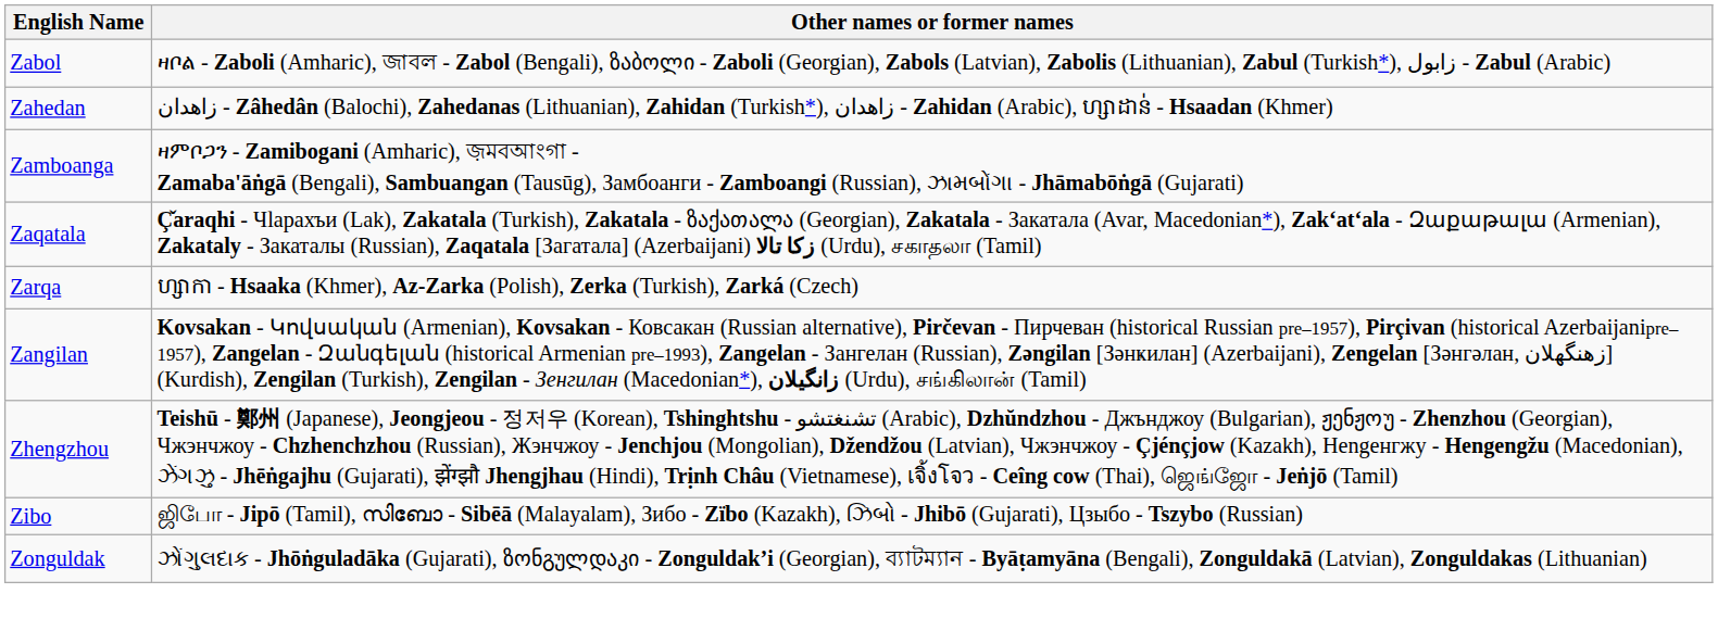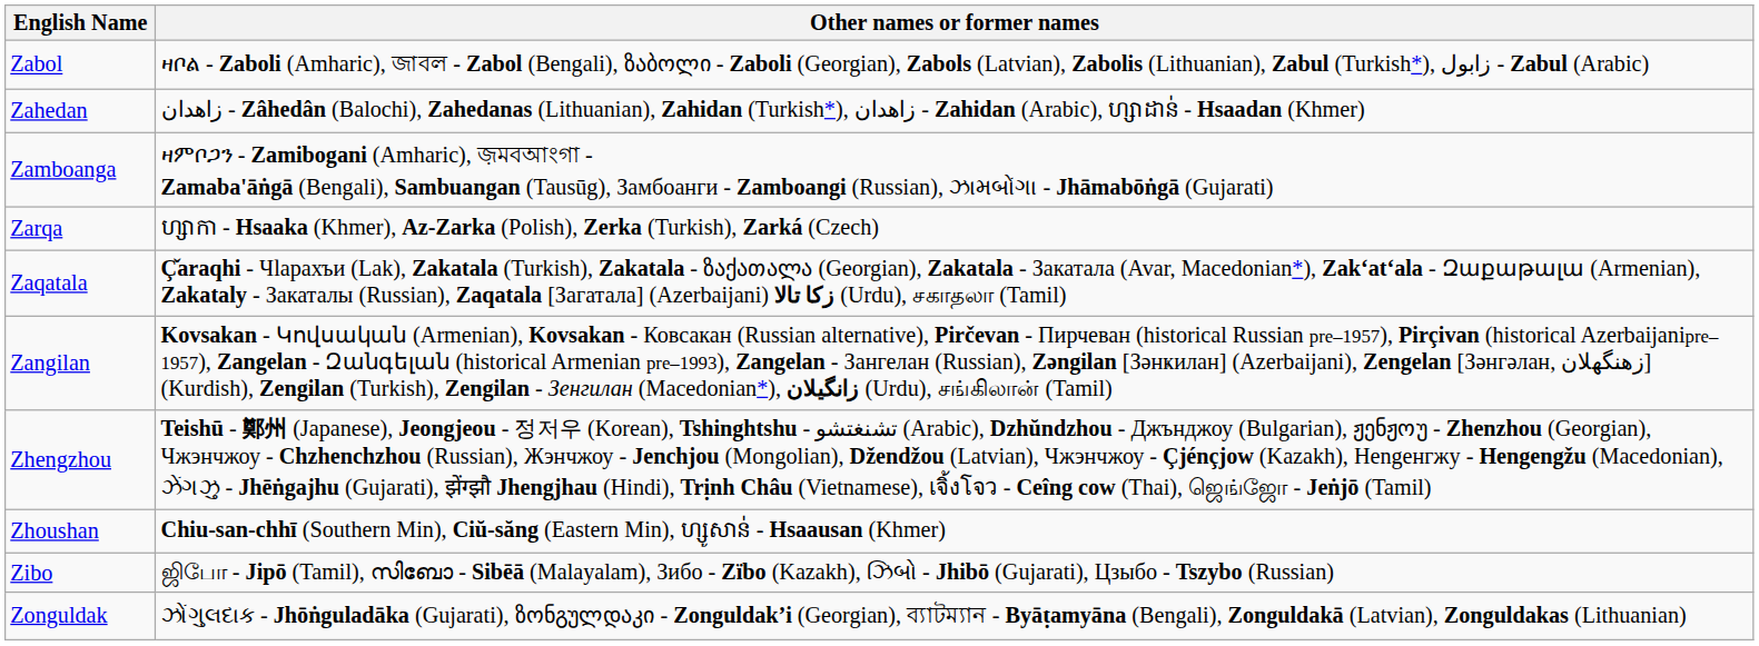 <table class="wikitable">
 <tr>
 <th style="width:100px;">English Name</th>
 <th>Other names or former names</th>
 </tr>
 <tr>
 <td> <a href='#'>Zabol</a></td>
 <td>ዛቦል - <strong>Zaboli</strong> (Amharic), জাবল - <strong>Zabol</strong> (Bengali), ზაბოლი - <strong>Zaboli</strong> (Georgian), <strong>Zabols</strong> (Latvian), <strong>Zabolis</strong> (Lithuanian), <strong>Zabul</strong> (Turkish<a href='#'>*</a>), زابول - <strong>Zabul</strong> (Arabic)</td>
 </tr>
 <tr>
 <td> <a href='#'>Zahedan</a></td>
 <td>زاهدان - <strong>Zâhedân</strong> (Balochi), <strong>Zahedanas</strong> (Lithuanian), <strong>Zahidan</strong> (Turkish<a href='#'>*</a>), زاهدان - <strong>Zahidan</strong> (Arabic), ហ្សាដាន់ - <strong>Hsaadan</strong> (Khmer)</td>
 </tr>
 <tr>
 <td> <a href='#'>Zamboanga</a></td>
 <td>ዛምቦጋን - <strong>Zamibogani</strong> (Amharic), জ়মবআংগা -<br><strong>Zamaba'āṅgā</strong> (Bengali), <strong>Sambuangan</strong> (Tausūg),  Замбоанги - <strong>Zamboangi</strong> (Russian), ઝામબોંગા -  <strong>Jhāmabōṅgā</strong> (Gujarati)</td>
 </tr>
 <tr>
+<td> <a href='#'>Zarqa</a></td>
+<td>ហ្សាកា - <strong>Hsaaka</strong> (Khmer), <strong>Az-Zarka</strong> (Polish), <strong>Zerka</strong> (Turkish), <strong>Zarká</strong> (Czech)</td>
+</tr>
+<tr>
 <td> <a href='#'>Zaqatala</a></td>
 <td><strong>Ç̌araqhi</strong> - Чӏарахъи (Lak), <strong>Zakatala</strong> (Turkish), <strong>Zakatala</strong> - ზაქათალა (Georgian), <strong>Zakatala</strong> - Закатала (Avar, Macedonian<a href='#'>*</a>), <strong>Zak‘at‘ala</strong> - Զաքաթալա (Armenian), <strong>Zakataly</strong> - Закаталы (Russian), <strong>Zaqatala</strong> [Загатала] (Azerbaijani) <strong>زکا تالا </strong> (Urdu), சகாதலா (Tamil)</td>
-</tr>
-<tr>
-<td> <a href='#'>Zarqa</a></td>
-<td>ហ្សាកា - <strong>Hsaaka</strong> (Khmer), <strong>Az-Zarka</strong> (Polish), <strong>Zerka</strong> (Turkish), <strong>Zarká</strong> (Czech)</td>
 </tr>
 <tr>
 <td> <a href='#'>Zangilan</a></td>
 <td><strong>Kovsakan</strong> - Կովսական (Armenian), <strong>Kovsakan</strong> - Ковсакан (Russian alternative), <strong>Pirčevan</strong> - Пирчеван (historical Russian <small>pre–1957</small>), <strong>Pirçivan</strong> (historical Azerbaijani<small>pre–1957</small>), <strong>Zangelan</strong> - Զանգելան (historical Armenian <small>pre–1993</small>), <strong>Zangelan</strong> - Зангелан (Russian), <strong>Zəngilan</strong> [Зәнҝилан] (Azerbaijani), <strong>Zengelan</strong> [Зәнгәлан, زهنگهلان] (Kurdish), <strong>Zengilan</strong> (Turkish), <strong>Zengilan</strong> - <em>Зенгилан</em> (Macedonian<a href='#'>*</a>), <strong>زانگیلان</strong> (Urdu), சங்கிலான் (Tamil)</td>
 </tr>
 <tr>
 <td> <a href='#'>Zhengzhou</a></td>
 <td><strong>Teishū</strong> -  <strong>鄭州</strong> (Japanese), <strong>Jeongjeou</strong> -  정저우 (Korean), <strong>Tshinghtshu</strong> -  تشنغتشو (Arabic), <strong>Dzhŭndzhou</strong> -  Джънджоу (Bulgarian),  ჟენჟოუ - <strong>Zhenzhou</strong> (Georgian), Чжэнчжоу - <strong>Chzhenchzhou</strong> (Russian),  Жэнчжоу - <strong>Jenchjou</strong> (Mongolian), <strong>Džendžou</strong> (Latvian),  Чжэнчжоу - <strong>Çjénçjow</strong> (Kazakh),  Hengенгжу -  <strong>Hengengžu</strong> (Macedonian), ઝેંગઝુ -  <strong>Jhēṅgajhu</strong> (Gujarati),  झेंग्झौ <strong>Jhengjhau</strong> (Hindi), <strong>Trịnh Châu</strong> (Vietnamese), เจิ้งโจว -  <strong>Ceîng cow</strong> (Thai), ஜெங்ஜோ - <strong>Jeṅjō</strong> (Tamil)</td>
 </tr>
 <tr>
+<td> <a href='#'>Zhoushan</a></td>
+<td><strong>Chiu-san-chhī</strong> (Southern Min), <strong>Ciŭ-săng</strong> (Eastern Min),  ហ្សូសាន់ - <strong>Hsaausan</strong> (Khmer)</td>
+</tr>
+<tr>
 <td> <a href='#'>Zibo</a></td>
 <td>ஜிபோ - <strong>Jipō</strong> (Tamil), സിബോ - <strong>Sibēā</strong> (Malayalam), Зибо - <strong>Zïbo</strong> (Kazakh), ઝિબો - <strong>Jhibō</strong> (Gujarati), Цзыбо - <strong>Tszybo</strong> (Russian)</td>
 </tr>
 <tr>
 <td> <a href='#'>Zonguldak</a></td>
 <td>ઝોંગુલદાક - <strong>Jhōṅguladāka</strong> (Gujarati),  ზონგულდაკი - <strong>Zonguldak’i</strong> (Georgian),  ব্যাটম্যান - <strong>Byāṭamyāna</strong> (Bengali), <strong>Zonguldakā</strong> (Latvian), <strong>Zonguldakas</strong> (Lithuanian)</td>
 </tr>
 </table>
